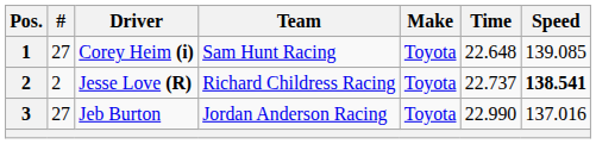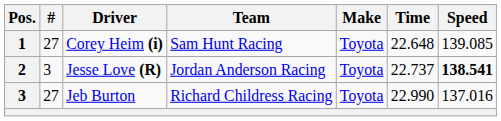 <table class="wikitable" style="font-size:95%">
 <tr>
 <th>Pos.</th>
 <th>#</th>
 <th>Driver</th>
 <th>Team</th>
 <th>Make</th>
 <th>Time</th>
 <th>Speed</th>
 </tr>
 <tr>
 <th>1</th>
 <td>27</td>
 <td><a href='#'>Corey Heim</a> <strong>(i)</strong></td>
 <td><a href='#'>Sam Hunt Racing</a></td>
 <td><a href='#'>Toyota</a></td>
 <td>22.648</td>
 <td>139.085</td>
 </tr>
 <tr>
 <th>2</th>
-<td>2</td>
+<td>3</td>
 <td><a href='#'>Jesse Love</a> <strong>(R)</strong></td>
-<td><a href='#'>Richard Childress Racing</a></td>
+<td><a href='#'>Jordan Anderson Racing</a></td>
 <td><a href='#'>Toyota</a></td>
 <td>22.737</td>
 <td><strong>138.541</strong></td>
 </tr>
 <tr>
 <th>3</th>
 <td>27</td>
 <td><a href='#'>Jeb Burton</a></td>
-<td><a href='#'>Jordan Anderson Racing</a></td>
+<td><a href='#'>Richard Childress Racing</a></td>
 <td><a href='#'>Toyota</a></td>
 <td>22.990</td>
 <td>137.016</td>
 </tr>
 <tr>
 <th colspan="7"></th>
 </tr>
 </table>
